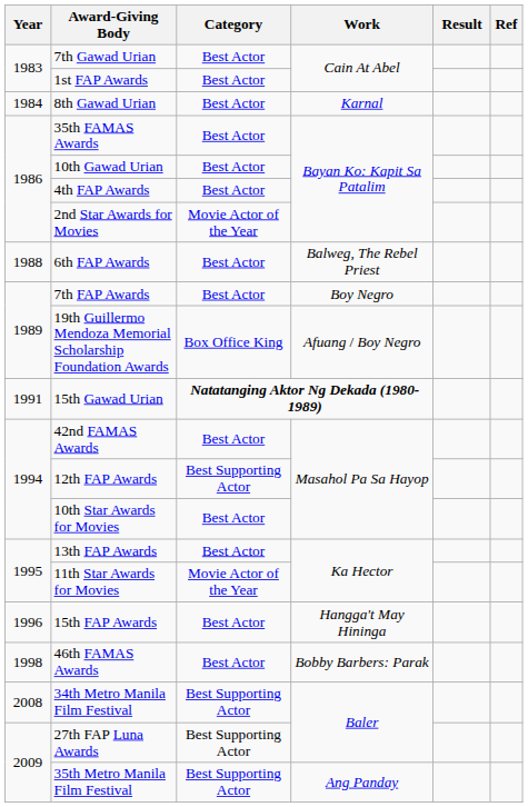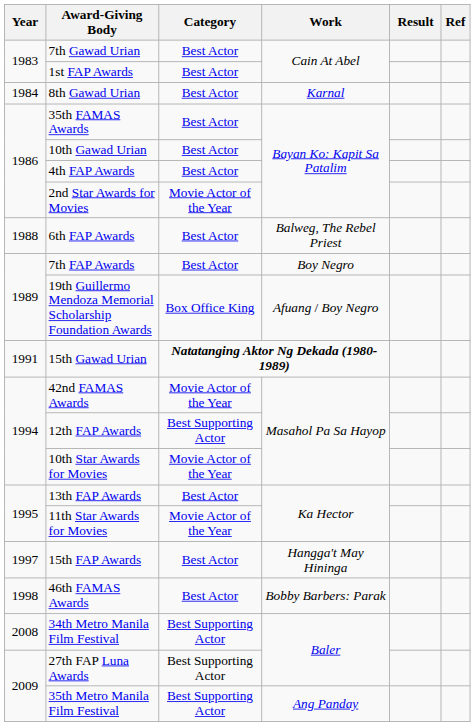 <table | width="90%" class="wikitable sortable">
 <tr>
 <th width="8%">Year</th>
 <th width="22%">Award-Giving Body</th>
 <th width="20%">Category</th>
 <th width="25%">Work</th>
 <th width="10%">Result</th>
 <th width="5%">Ref</th>
 </tr>
 <tr>
 <td rowspan="2" align="center">1983</td>
 <td align="left">7th <a href='#'>Gawad Urian</a></td>
 <td align="center"><a href='#'>Best Actor</a></td>
 <td rowspan="2" align="center"><em>Cain At Abel</em></td>
 <td></td>
 <td align="center"></td>
 </tr>
 <tr>
 <td align="left">1st <a href='#'>FAP Awards</a></td>
 <td align="center"><a href='#'>Best Actor</a></td>
 <td></td>
 <td align="center"></td>
 </tr>
 <tr>
 <td align="center">1984</td>
 <td align="left">8th <a href='#'>Gawad Urian</a></td>
 <td align="center"><a href='#'>Best Actor</a></td>
 <td align="center"><em><a href='#'>Karnal</a></em></td>
 <td></td>
 <td align="center"></td>
 </tr>
 <tr>
 <td rowspan="4" align="center">1986</td>
 <td align="left">35th <a href='#'>FAMAS Awards</a></td>
 <td align="center"><a href='#'>Best Actor</a></td>
 <td rowspan="4" align="center"><em><a href='#'>Bayan Ko: Kapit Sa Patalim</a></em></td>
 <td></td>
 <td align="center"></td>
 </tr>
 <tr>
 <td align="left">10th <a href='#'>Gawad Urian</a></td>
 <td align="center"><a href='#'>Best Actor</a></td>
 <td></td>
 <td align="center"></td>
 </tr>
 <tr>
 <td align="left">4th <a href='#'>FAP Awards</a></td>
 <td align="center"><a href='#'>Best Actor</a></td>
 <td></td>
 <td align="center"></td>
 </tr>
 <tr>
 <td>2nd <a href='#'>Star Awards for Movies</a></td>
 <td align="center"><a href='#'>Movie Actor of the Year</a></td>
 <td></td>
 <td></td>
 </tr>
 <tr>
 <td align="center">1988</td>
 <td align="left">6th <a href='#'>FAP Awards</a></td>
 <td align="center"><a href='#'>Best Actor</a></td>
 <td align="center"><em>Balweg, The Rebel Priest</em></td>
 <td></td>
 <td align="center"></td>
 </tr>
 <tr>
 <td rowspan="2" align="center">1989</td>
 <td align="left">7th <a href='#'>FAP Awards</a></td>
 <td align="center"><a href='#'>Best Actor</a></td>
 <td align="center"><em>Boy Negro</em></td>
 <td></td>
 <td align="center"></td>
 </tr>
 <tr>
 <td>19th <a href='#'>Guillermo Mendoza Memorial Scholarship Foundation Awards</a></td>
 <td align="center"><a href='#'>Box Office King</a></td>
 <td align="center"><em>Afuang</em> / <em>Boy Negro</em></td>
 <td></td>
 <td></td>
 </tr>
 <tr>
 <td align="center">1991</td>
 <td align="left">15th <a href='#'>Gawad Urian</a></td>
 <td colspan="2" align="center"><strong><em>Natatanging Aktor Ng Dekada (1980-1989)</em></strong></td>
 <td></td>
 <td align="center"></td>
 </tr>
 <tr>
 <td rowspan="3" align="center">1994</td>
 <td align="left">42nd <a href='#'>FAMAS Awards</a></td>
-<td align="center"><a href='#'>Best Actor</a></td>
+<td align="center"><a href='#'>Movie Actor of the Year</a></td>
 <td rowspan="3" align="center"><em>Masahol Pa Sa Hayop</em></td>
 <td></td>
 <td align="center"></td>
 </tr>
 <tr>
 <td align="left">12th <a href='#'>FAP Awards</a></td>
 <td align="center"><a href='#'>Best Supporting Actor</a></td>
 <td></td>
 <td align="center"></td>
 </tr>
 <tr>
 <td>10th <a href='#'>Star Awards for Movies</a></td>
-<td align="center"><a href='#'>Best Actor</a></td>
+<td align="center"><a href='#'>Movie Actor of the Year</a></td>
 <td></td>
 <td></td>
 </tr>
 <tr>
 <td rowspan="2" align="center">1995</td>
 <td align="left">13th <a href='#'>FAP Awards</a></td>
 <td align="center"><a href='#'>Best Actor</a></td>
 <td rowspan="2" align="center"><em>Ka Hector</em></td>
 <td></td>
 <td align="center"></td>
 </tr>
 <tr>
 <td>11th <a href='#'>Star Awards for Movies</a></td>
 <td align="center"><a href='#'>Movie Actor of the Year</a></td>
 <td></td>
 <td></td>
 </tr>
 <tr>
-<td align="center">1996</td>
+<td align="center">1997</td>
 <td align="left">15th <a href='#'>FAP Awards</a></td>
 <td align="center"><a href='#'>Best Actor</a></td>
 <td align="center"><em>Hangga't May Hininga</em></td>
 <td></td>
 <td align="center"></td>
 </tr>
 <tr>
 <td align="center">1998</td>
 <td align="left">46th <a href='#'>FAMAS Awards</a></td>
 <td align="center"><a href='#'>Best Actor</a></td>
 <td align="center"><em>Bobby Barbers: Parak</em></td>
 <td></td>
 <td align="center"></td>
 </tr>
 <tr>
 <td align="center">2008</td>
 <td align="left"><a href='#'>34th Metro Manila Film Festival</a></td>
 <td align="center"><a href='#'>Best Supporting Actor</a></td>
 <td rowspan="2" align="center"><em><a href='#'>Baler</a></em></td>
 <td></td>
 <td align="center"></td>
 </tr>
 <tr>
 <td rowspan="2" align="center">2009</td>
 <td>27th FAP <a href='#'>Luna Awards</a></td>
 <td align="center">Best Supporting Actor</td>
 <td></td>
 <td align="center"></td>
 </tr>
 <tr>
 <td><a href='#'>35th Metro Manila Film Festival</a></td>
 <td align="center"><a href='#'>Best Supporting Actor</a></td>
 <td align="center"><em><a href='#'>Ang Panday</a></em></td>
 <td></td>
 <td align="center"></td>
 </tr>
 </table>
